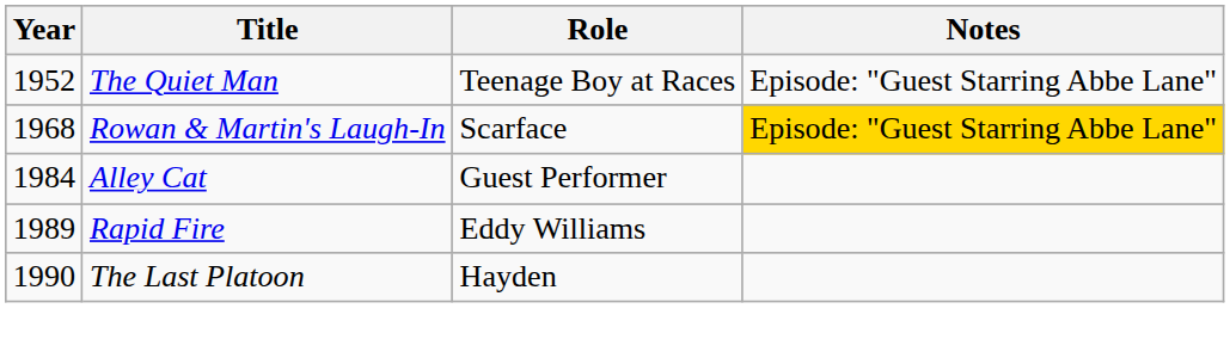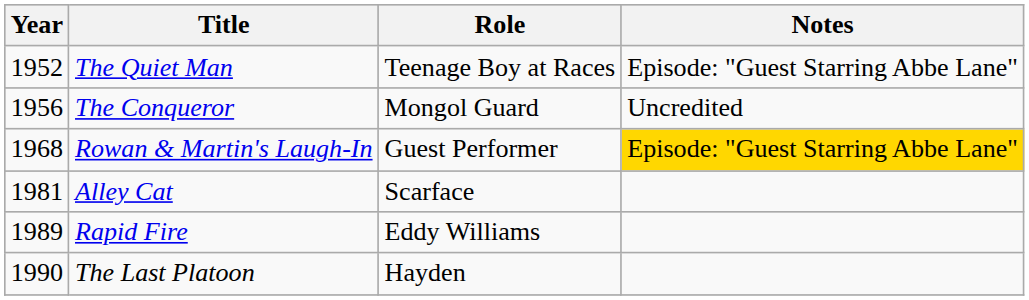 <table class="wikitable sortable">
 <tr>
 <th>Year</th>
 <th>Title</th>
 <th>Role</th>
 <th>Notes</th>
 </tr>
 <tr>
 <td>1952</td>
 <td><em><a href='#'>The Quiet Man</a></em></td>
 <td>Teenage Boy at Races</td>
 <td>Episode: "Guest Starring Abbe Lane"</td>
 </tr>
 <tr>
+<td>1956</td>
+<td><em><a href='#'>The Conqueror</a></em></td>
+<td>Mongol Guard</td>
+<td>Uncredited</td>
+</tr>
+<tr>
 <td>1968</td>
 <td><em><a href='#'>Rowan & Martin's Laugh-In</a></em></td>
-<td>Scarface</td>
+<td>Guest Performer</td>
 <td style="background: gold;">Episode: "Guest Starring Abbe Lane"</td>
 </tr>
 <tr>
-<td>1984</td>
+<td>1981</td>
 <td><em><a href='#'>Alley Cat</a></em></td>
-<td>Guest Performer</td>
+<td>Scarface</td>
 <td></td>
 </tr>
 <tr>
 <td>1989</td>
 <td><em><a href='#'>Rapid Fire</a></em></td>
 <td>Eddy Williams</td>
 <td></td>
 </tr>
 <tr>
 <td>1990</td>
 <td><em>The Last Platoon</em></td>
 <td>Hayden</td>
 <td></td>
 </tr>
 </table>
